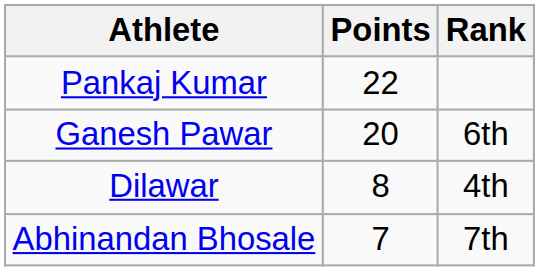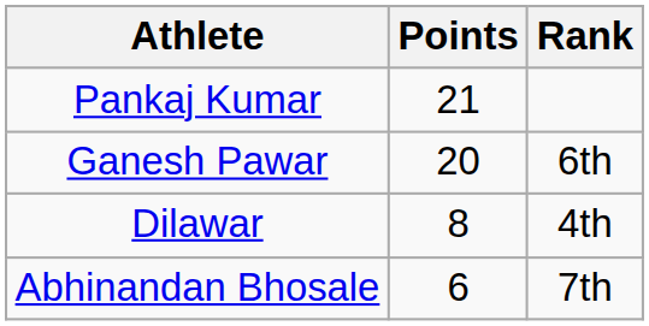 <table class="wikitable" style="text-align:center;">
 <tr>
 <th>Athlete</th>
 <th>Points</th>
 <th>Rank</th>
 </tr>
 <tr>
 <td><a href='#'>Pankaj Kumar</a></td>
-<td>22</td>
+<td>21</td>
 <td></td>
 </tr>
 <tr>
 <td><a href='#'>Ganesh Pawar</a></td>
 <td>20</td>
 <td>6th</td>
 </tr>
 <tr>
 <td><a href='#'>Dilawar</a></td>
 <td>8</td>
 <td>4th</td>
 </tr>
 <tr>
 <td><a href='#'>Abhinandan Bhosale</a></td>
-<td>7</td>
+<td>6</td>
 <td>7th</td>
 </tr>
 </table>
